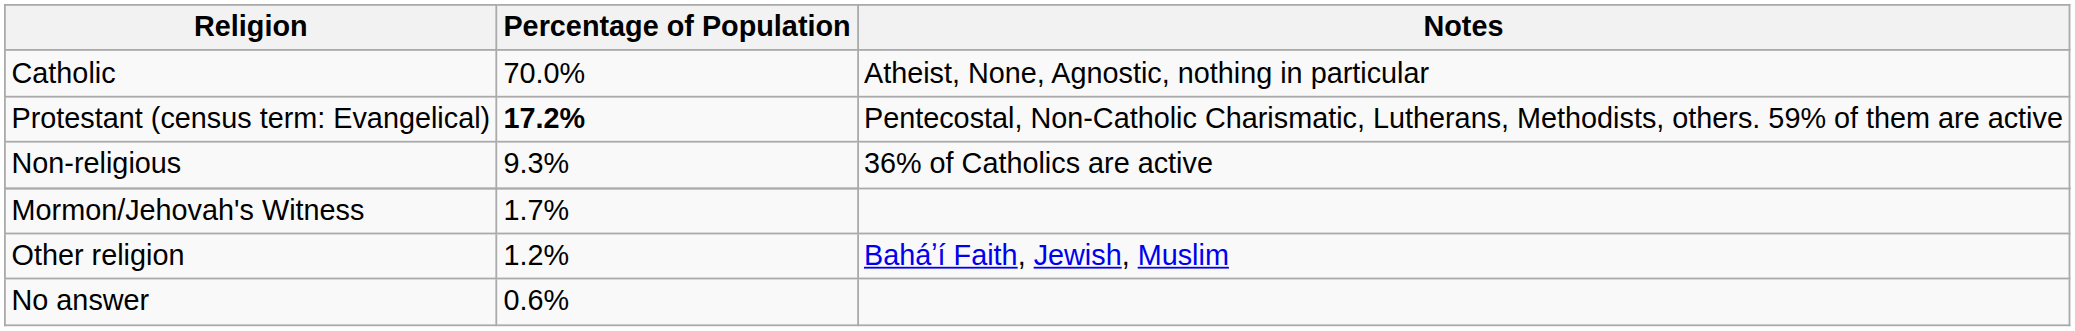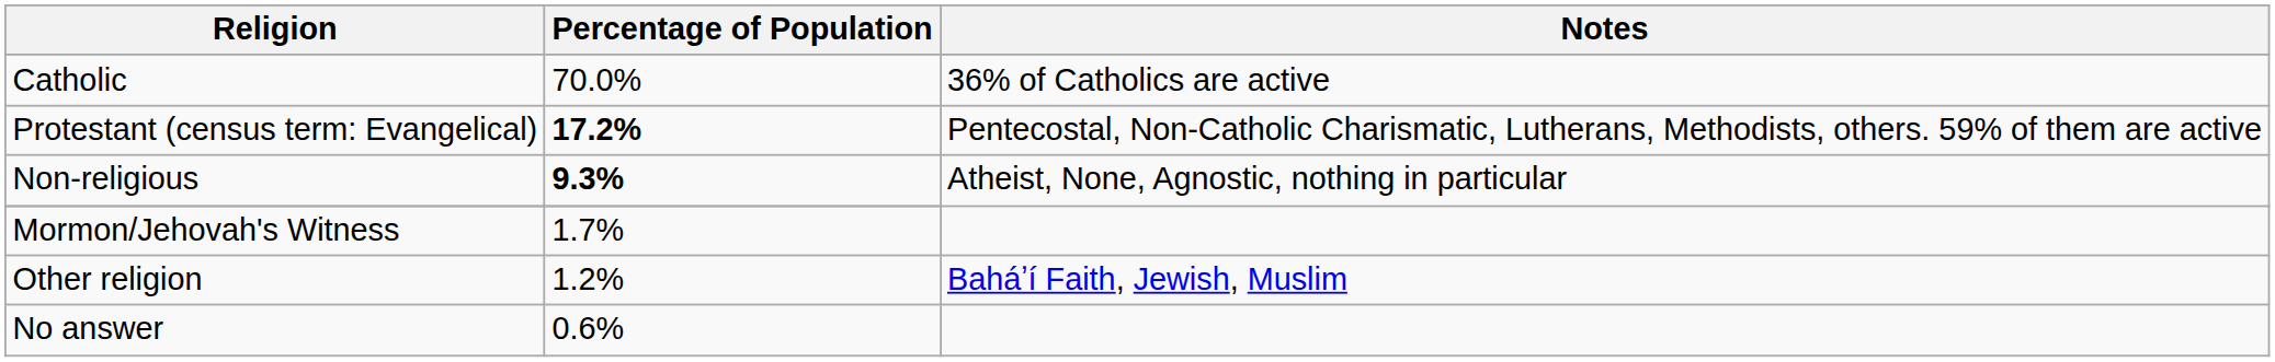 <table class="wikitable">
 <tr>
 <th>Religion</th>
 <th>Percentage of Population</th>
 <th>Notes</th>
 </tr>
 <tr>
 <td>Catholic</td>
 <td>70.0%</td>
-<td>Atheist, None, Agnostic, nothing in particular</td>
+<td>36% of Catholics are active</td>
 </tr>
 <tr>
 <td>Protestant (census term: Evangelical)</td>
 <td><strong>17.2%</strong></td>
 <td>Pentecostal, Non-Catholic Charismatic, Lutherans, Methodists, others. 59% of them are active</td>
 </tr>
 <tr>
 <td>Non-religious</td>
-<td>9.3%</td>
-<td>36% of Catholics are active</td>
+<td><strong>9.3%</strong></td>
+<td>Atheist, None, Agnostic, nothing in particular</td>
 </tr>
 <tr>
 </tr>
 <tr>
 <td>Mormon/Jehovah's Witness</td>
 <td>1.7%</td>
 </tr>
 <tr>
 <td>Other religion</td>
 <td>1.2%</td>
 <td><a href='#'>Baháʼí Faith</a>, <a href='#'>Jewish</a>, <a href='#'>Muslim</a></td>
 </tr>
 <tr>
 <td>No answer</td>
 <td>0.6%</td>
 <td></td>
 </tr>
 </table>
